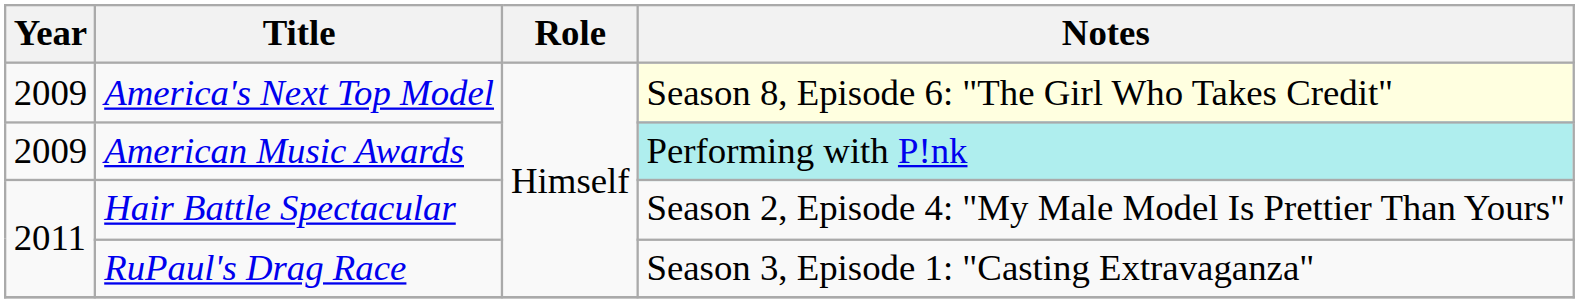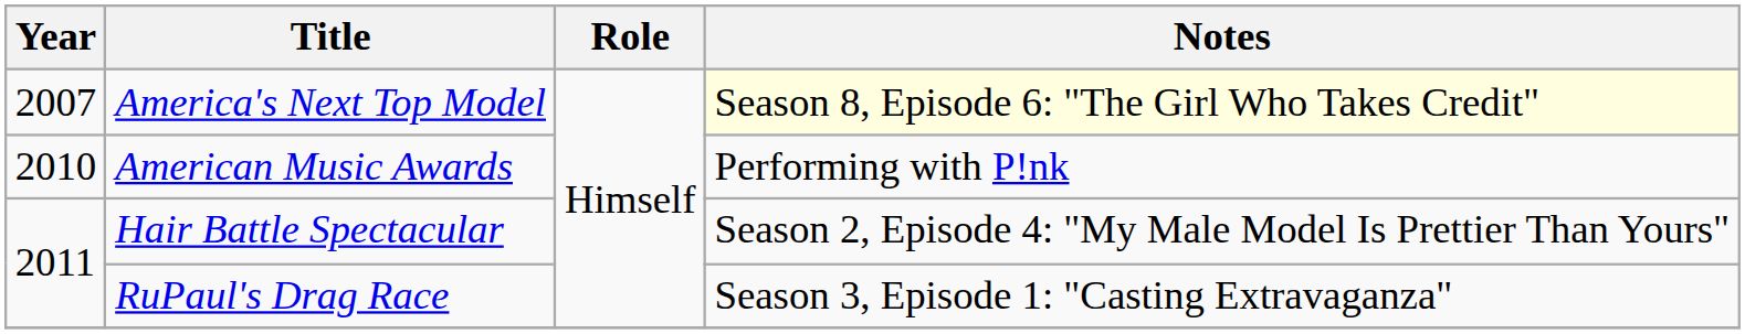 <table class="wikitable sortable">
 <tr>
 <th>Year</th>
 <th>Title</th>
 <th>Role</th>
 <th class="unsortable">Notes</th>
 </tr>
 <tr>
-<td>2009</td>
+<td>2007</td>
 <td><em><a href='#'>America's Next Top Model</a></em></td>
 <td rowspan="4">Himself</td>
 <td style="background: lightyellow;">Season 8, Episode 6: "The Girl Who Takes Credit"</td>
 </tr>
 <tr>
-<td>2009</td>
+<td>2010</td>
 <td><em><a href='#'>American Music Awards</a></em></td>
-<td style="background: paleturquoise;">Performing with <a href='#'>P!nk</a></td>
+<td>Performing with <a href='#'>P!nk</a></td>
 </tr>
 <tr>
 <td rowspan="2">2011</td>
 <td><em><a href='#'>Hair Battle Spectacular</a></em></td>
 <td>Season 2, Episode 4: "My Male Model Is Prettier Than Yours"</td>
 </tr>
 <tr>
 <td><em><a href='#'>RuPaul's Drag Race</a></em></td>
 <td>Season 3, Episode 1: "Casting Extravaganza"</td>
 </tr>
 <tr>
 </tr>
 </table>
